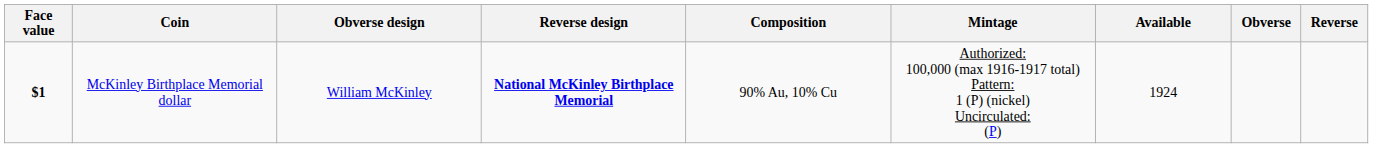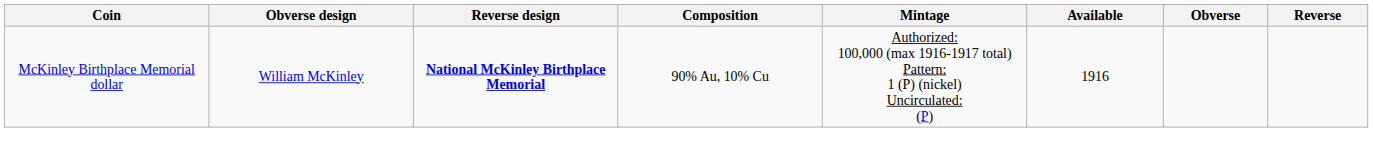 <table class="wikitable">
 <tr>
-<th width="5%">Face value</th>
 <th width="15%">Coin</th>
 <th width="15%">Obverse design</th>
 <th width="15%">Reverse design</th>
 <th width="15%">Composition</th>
 <th width="15%">Mintage</th>
 <th width="10%">Available</th>
 <th>Obverse</th>
 <th>Reverse</th>
 </tr>
 <tr>
-<td align="center"><strong>$1</strong></td>
 <td align="center"><a href='#'>McKinley Birthplace Memorial dollar</a></td>
 <td align="center"><a href='#'>William McKinley</a></td>
 <td align="center"><strong><a href='#'>National McKinley Birthplace Memorial</a></strong></td>
 <td align="center">90% Au, 10% Cu</td>
 <td align="center"><u>Authorized:</u><br>100,000 (max 1916-1917 total)<br><u>Pattern:</u><br>1 (P) (nickel)<br><u>Uncirculated:</u><br> (<a href='#'>P</a>)</td>
-<td align="center">1924</td>
+<td align="center">1916</td>
 <td></td>
 <td></td>
 </tr>
 </table>
